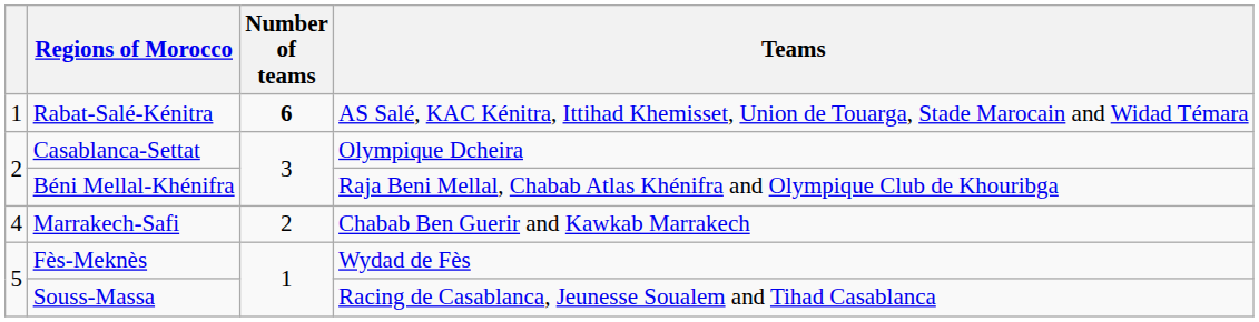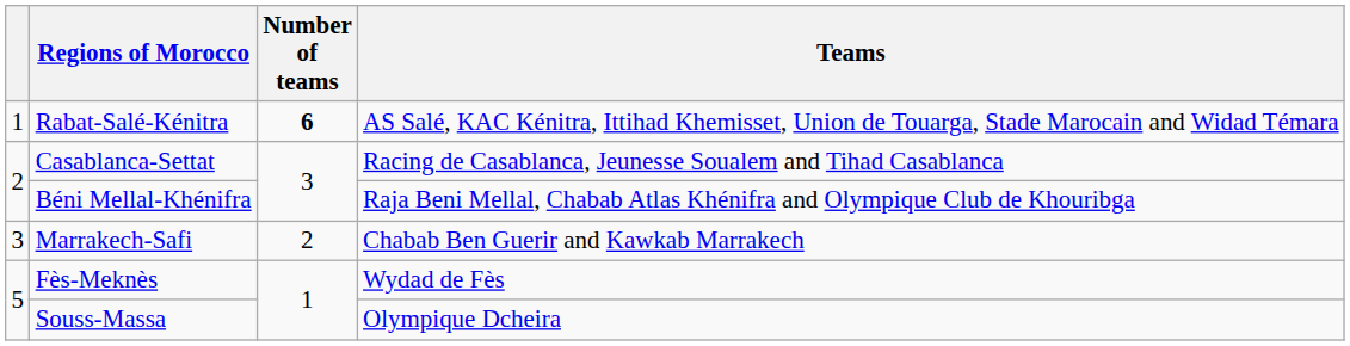 <table class="wikitable">
 <tr>
 <th></th>
 <th><a href='#'>Regions of Morocco</a></th>
 <th width="45px">Number of teams</th>
 <th>Teams</th>
 </tr>
 <tr>
 <td>1</td>
 <td><a href='#'>Rabat-Salé-Kénitra</a></td>
 <td align=center><strong>6</strong></td>
 <td><a href='#'>AS Salé</a>, <a href='#'>KAC Kénitra</a>, <a href='#'>Ittihad Khemisset</a>, <a href='#'>Union de Touarga</a>, <a href='#'>Stade Marocain</a> and <a href='#'>Widad Témara</a></td>
 </tr>
 <tr>
 <td rowspan=2>2</td>
 <td><a href='#'>Casablanca-Settat</a></td>
 <td rowspan="2" align=center>3</td>
-<td><a href='#'>Olympique Dcheira</a></td>
+<td><a href='#'>Racing de Casablanca</a>, <a href='#'>Jeunesse Soualem</a> and <a href='#'>Tihad Casablanca</a></td>
 </tr>
 <tr>
 <td><a href='#'>Béni Mellal-Khénifra</a></td>
 <td><a href='#'>Raja Beni Mellal</a>, <a href='#'>Chabab Atlas Khénifra</a> and <a href='#'>Olympique Club de Khouribga</a></td>
 </tr>
 <tr>
-<td>4</td>
+<td>3</td>
 <td><a href='#'>Marrakech-Safi</a></td>
 <td align=center>2</td>
 <td><a href='#'>Chabab Ben Guerir</a> and <a href='#'>Kawkab Marrakech</a></td>
 </tr>
 <tr>
 <td rowspan=2>5</td>
 <td><a href='#'>Fès-Meknès</a></td>
 <td rowspan="2" align=center>1</td>
 <td><a href='#'>Wydad de Fès</a></td>
 </tr>
 <tr>
 <td><a href='#'>Souss-Massa</a></td>
-<td><a href='#'>Racing de Casablanca</a>, <a href='#'>Jeunesse Soualem</a> and <a href='#'>Tihad Casablanca</a></td>
+<td><a href='#'>Olympique Dcheira</a></td>
 </tr>
 </table>
